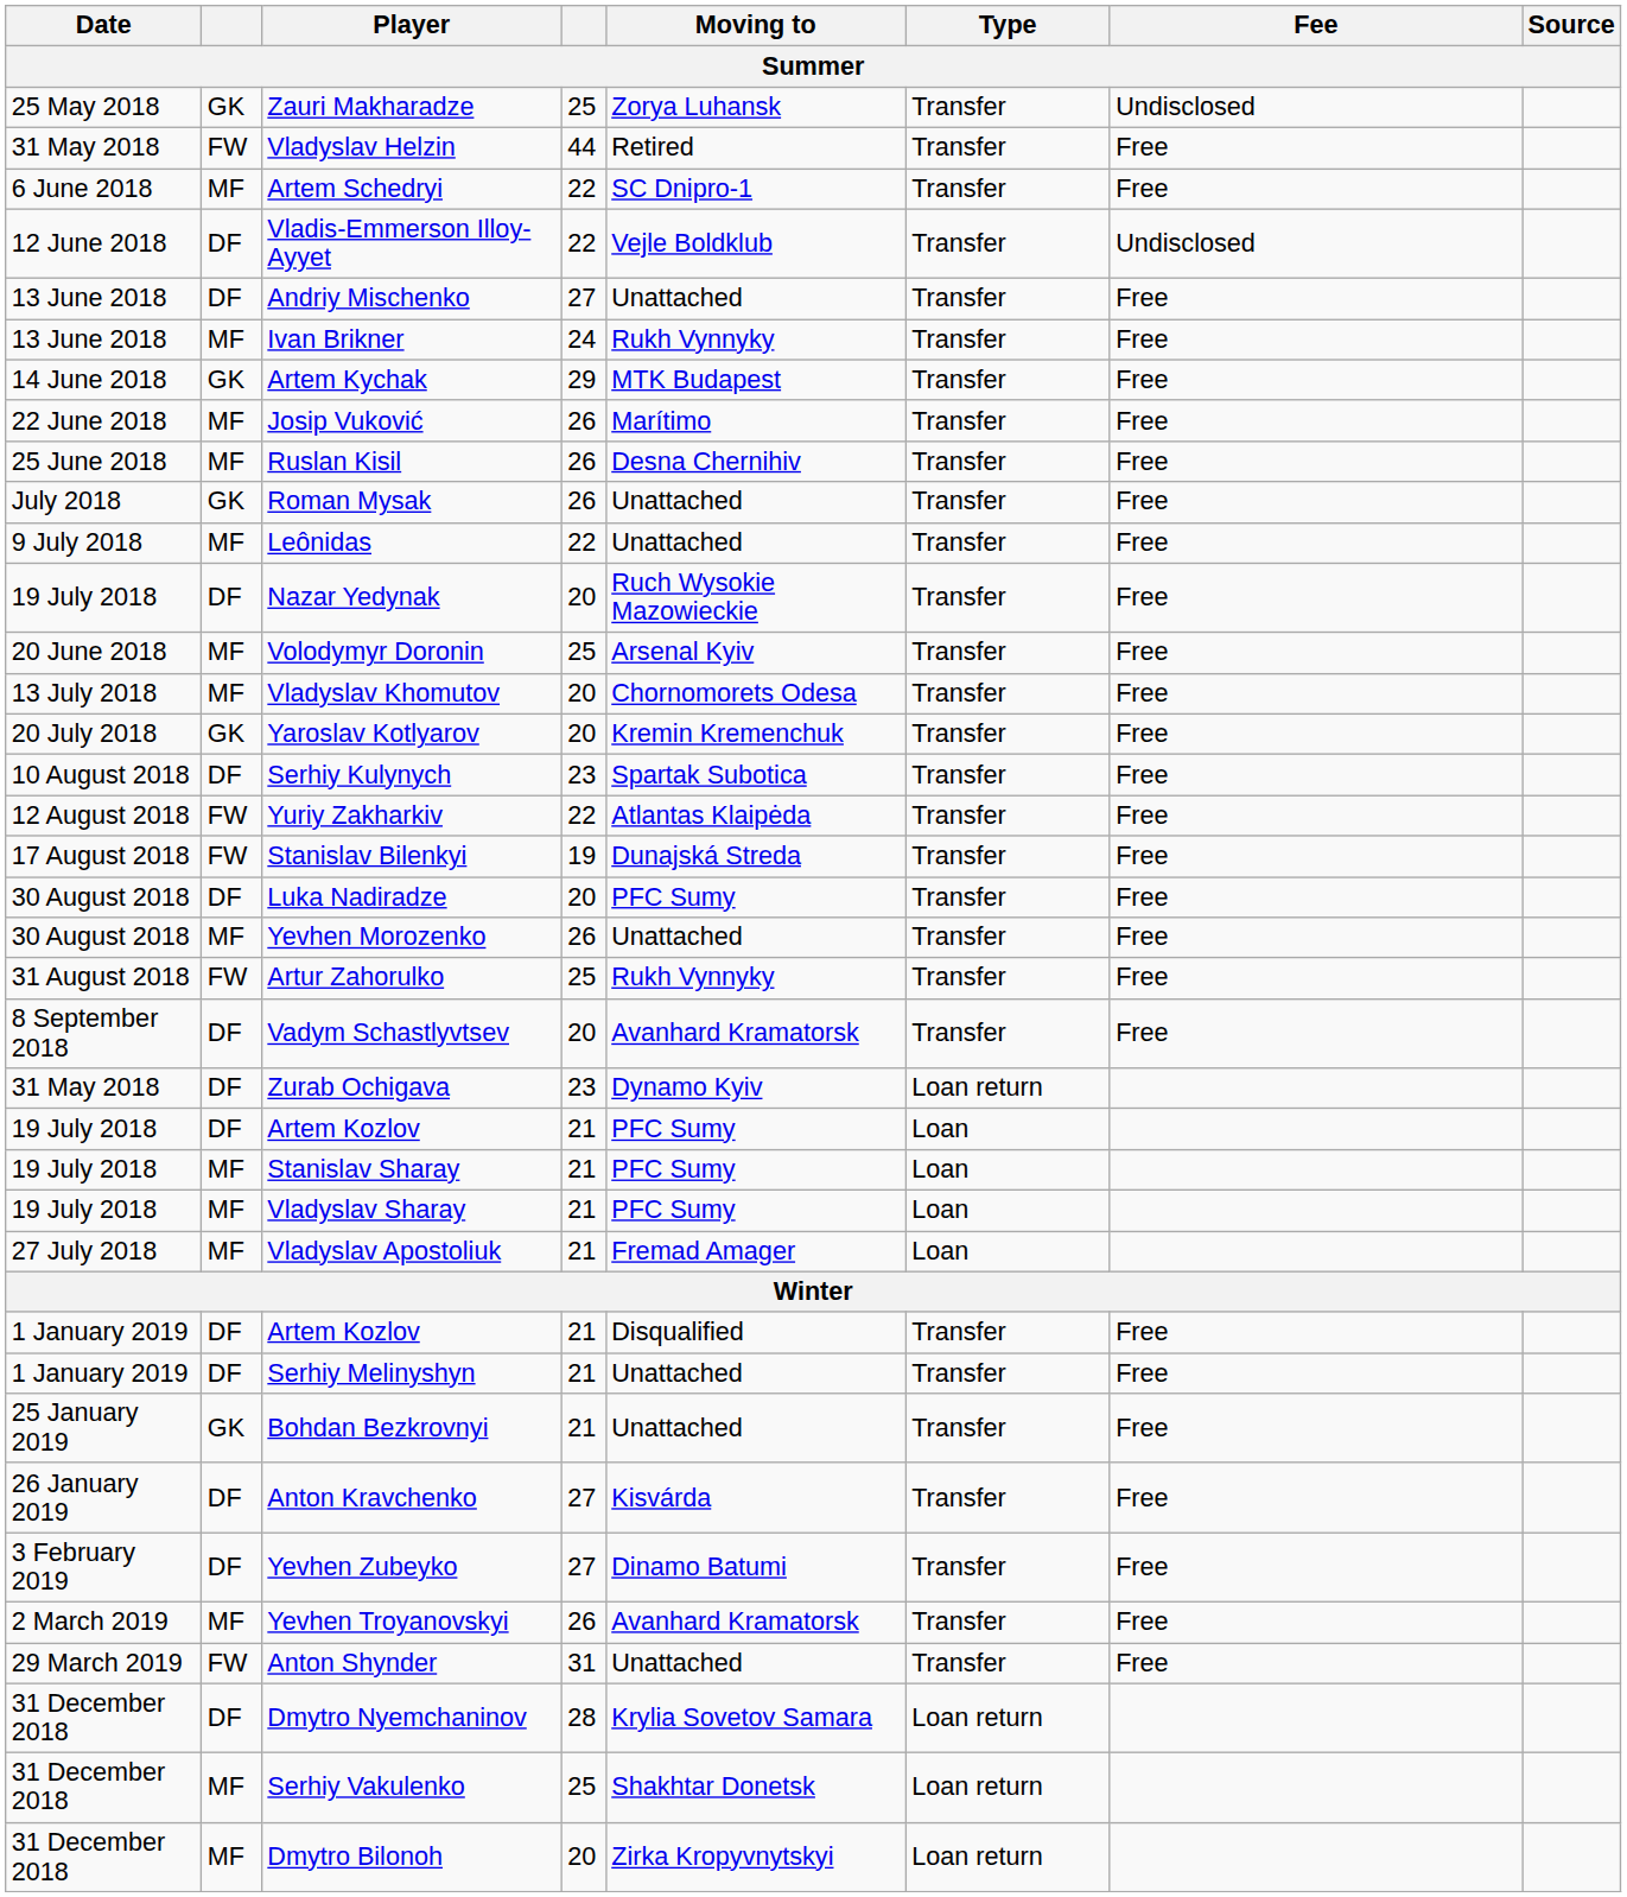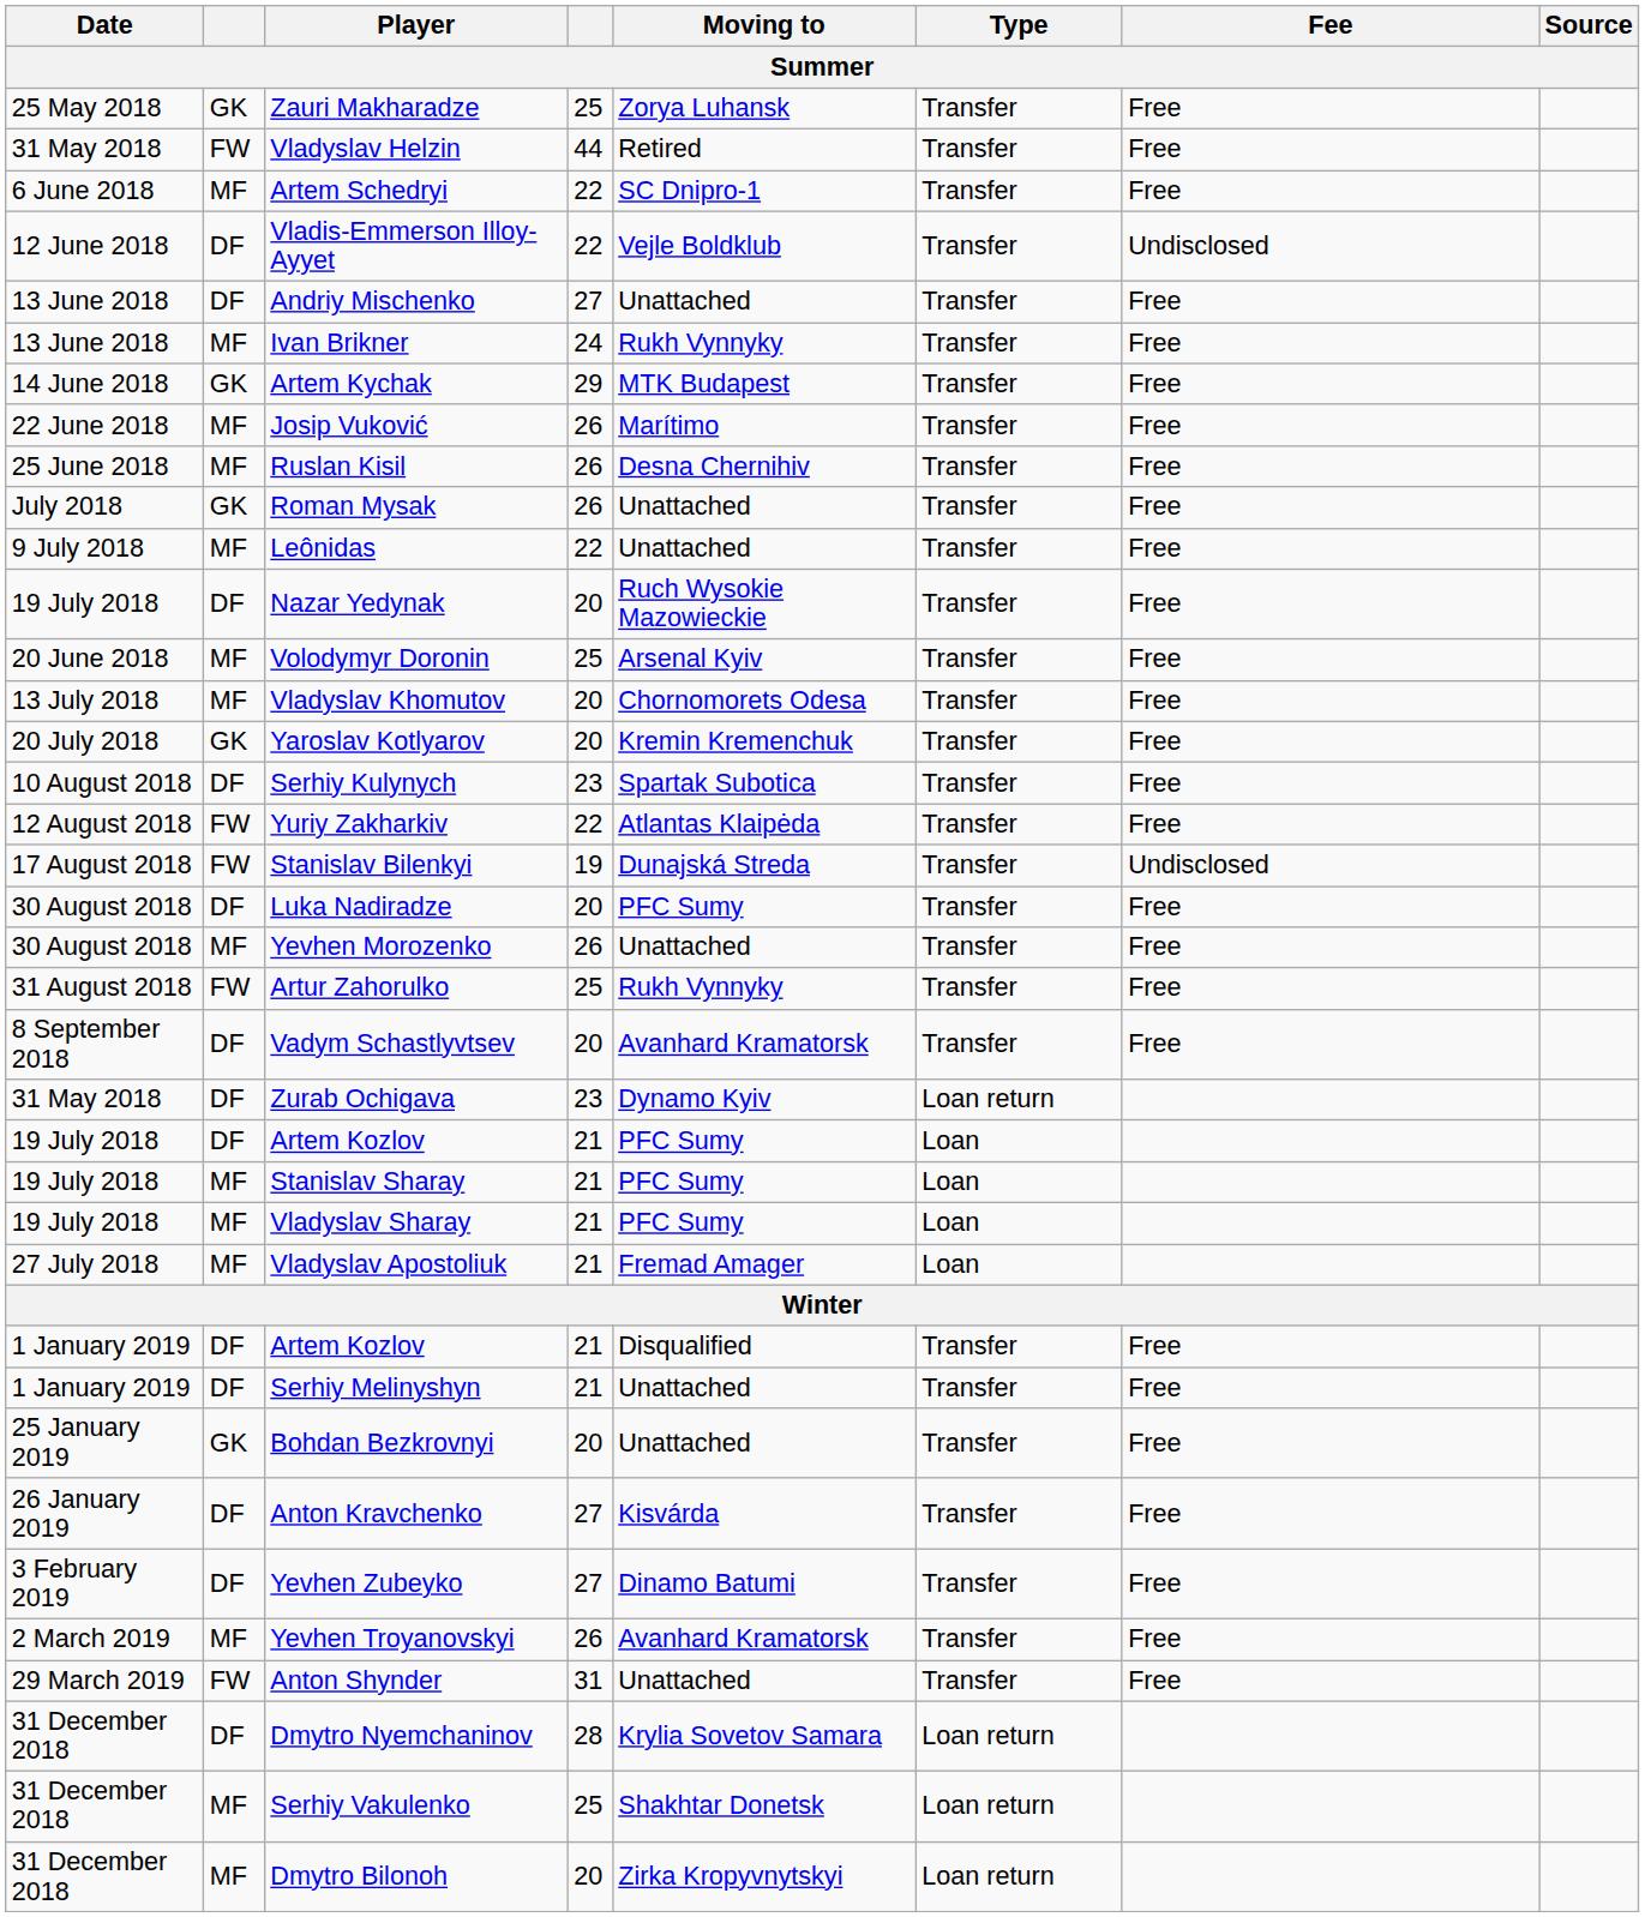 <table class="wikitable sortable">
 <tr>
 <th style="width:115px;">Date</th>
 <th style="width:30px;"></th>
 <th style="width:180px;">Player</th>
 <th style="width:20px;"></th>
 <th style="width:180px;">Moving to</th>
 <th style="width:120px;" class="unsortable">Type</th>
 <th style="width:250px;" class="unsortable">Fee</th>
 <th style="width:20px;">Source</th>
 </tr>
 <tr>
 <th colspan=8>Summer</th>
 </tr>
 <tr>
 <td>25 May 2018</td>
 <td>GK</td>
 <td> <a href='#'>Zauri Makharadze</a></td>
 <td>25</td>
 <td> <a href='#'>Zorya Luhansk</a></td>
 <td>Transfer</td>
-<td>Undisclosed</td>
+<td>Free</td>
 <td></td>
 </tr>
 <tr>
 <td>31 May 2018</td>
 <td>FW</td>
 <td> <a href='#'>Vladyslav Helzin</a></td>
 <td>44</td>
 <td>Retired</td>
 <td>Transfer</td>
 <td>Free</td>
 <td></td>
 </tr>
 <tr>
 <td>6 June 2018</td>
 <td>MF</td>
 <td> <a href='#'>Artem Schedryi</a></td>
 <td>22</td>
 <td> <a href='#'>SC Dnipro-1</a></td>
 <td>Transfer</td>
 <td>Free</td>
 <td></td>
 </tr>
 <tr>
 <td>12 June 2018</td>
 <td>DF</td>
 <td> <a href='#'>Vladis-Emmerson Illoy-Ayyet</a></td>
 <td>22</td>
 <td> <a href='#'>Vejle Boldklub</a></td>
 <td>Transfer</td>
 <td>Undisclosed</td>
 <td></td>
 </tr>
 <tr>
 <td>13 June 2018</td>
 <td>DF</td>
 <td> <a href='#'>Andriy Mischenko</a></td>
 <td>27</td>
 <td>Unattached</td>
 <td>Transfer</td>
 <td>Free</td>
 <td></td>
 </tr>
 <tr>
 <td>13 June 2018</td>
 <td>MF</td>
 <td> <a href='#'>Ivan Brikner</a></td>
 <td>24</td>
 <td> <a href='#'>Rukh Vynnyky</a></td>
 <td>Transfer</td>
 <td>Free</td>
 <td></td>
 </tr>
 <tr>
 <td>14 June 2018</td>
 <td>GK</td>
 <td> <a href='#'>Artem Kychak</a></td>
 <td>29</td>
 <td> <a href='#'>MTK Budapest</a></td>
 <td>Transfer</td>
 <td>Free</td>
 <td></td>
 </tr>
 <tr>
 <td>22 June 2018</td>
 <td>MF</td>
 <td> <a href='#'>Josip Vuković</a></td>
 <td>26</td>
 <td> <a href='#'>Marítimo</a></td>
 <td>Transfer</td>
 <td>Free</td>
 <td></td>
 </tr>
 <tr>
 <td>25 June 2018</td>
 <td>MF</td>
 <td> <a href='#'>Ruslan Kisil</a></td>
 <td>26</td>
 <td> <a href='#'>Desna Chernihiv</a></td>
 <td>Transfer</td>
 <td>Free</td>
 <td></td>
 </tr>
 <tr>
 <td>July 2018</td>
 <td>GK</td>
 <td> <a href='#'>Roman Mysak</a></td>
 <td>26</td>
 <td>Unattached</td>
 <td>Transfer</td>
 <td>Free</td>
 <td></td>
 </tr>
 <tr>
 <td>9 July 2018</td>
 <td>MF</td>
 <td> <a href='#'>Leônidas</a></td>
 <td>22</td>
 <td>Unattached</td>
 <td>Transfer</td>
 <td>Free</td>
 <td></td>
 </tr>
 <tr>
 <td>19 July 2018</td>
 <td>DF</td>
 <td> <a href='#'>Nazar Yedynak</a></td>
 <td>20</td>
 <td> <a href='#'>Ruch Wysokie Mazowieckie</a></td>
 <td>Transfer</td>
 <td>Free</td>
 <td></td>
 </tr>
 <tr>
 <td>20 June 2018</td>
 <td>MF</td>
 <td> <a href='#'>Volodymyr Doronin</a></td>
 <td>25</td>
 <td> <a href='#'>Arsenal Kyiv</a></td>
 <td>Transfer</td>
 <td>Free</td>
 <td></td>
 </tr>
 <tr>
 <td>13 July 2018</td>
 <td>MF</td>
 <td> <a href='#'>Vladyslav Khomutov</a></td>
 <td>20</td>
 <td> <a href='#'>Chornomorets Odesa</a></td>
 <td>Transfer</td>
 <td>Free</td>
 <td></td>
 </tr>
 <tr>
 <td>20 July 2018</td>
 <td>GK</td>
 <td> <a href='#'>Yaroslav Kotlyarov</a></td>
 <td>20</td>
 <td> <a href='#'>Kremin Kremenchuk</a></td>
 <td>Transfer</td>
 <td>Free</td>
 <td></td>
 </tr>
 <tr>
 <td>10 August 2018</td>
 <td>DF</td>
 <td> <a href='#'>Serhiy Kulynych</a></td>
 <td>23</td>
 <td> <a href='#'>Spartak Subotica</a></td>
 <td>Transfer</td>
 <td>Free</td>
 <td></td>
 </tr>
 <tr>
 <td>12 August 2018</td>
 <td>FW</td>
 <td> <a href='#'>Yuriy Zakharkiv</a></td>
 <td>22</td>
 <td> <a href='#'>Atlantas Klaipėda</a></td>
 <td>Transfer</td>
 <td>Free</td>
 <td></td>
 </tr>
 <tr>
 <td>17 August 2018</td>
 <td>FW</td>
 <td> <a href='#'>Stanislav Bilenkyi</a></td>
 <td>19</td>
 <td> <a href='#'>Dunajská Streda</a></td>
 <td>Transfer</td>
-<td>Free</td>
+<td>Undisclosed</td>
 <td></td>
 </tr>
 <tr>
 <td>30 August 2018</td>
 <td>DF</td>
 <td> <a href='#'>Luka Nadiradze</a></td>
 <td>20</td>
 <td> <a href='#'>PFC Sumy</a></td>
 <td>Transfer</td>
 <td>Free</td>
 <td></td>
 </tr>
 <tr>
 <td>30 August 2018</td>
 <td>MF</td>
 <td> <a href='#'>Yevhen Morozenko</a></td>
 <td>26</td>
 <td>Unattached</td>
 <td>Transfer</td>
 <td>Free</td>
 <td></td>
 </tr>
 <tr>
 <td>31 August 2018</td>
 <td>FW</td>
 <td> <a href='#'>Artur Zahorulko</a></td>
 <td>25</td>
 <td> <a href='#'>Rukh Vynnyky</a></td>
 <td>Transfer</td>
 <td>Free</td>
 <td></td>
 </tr>
 <tr>
 <td>8 September 2018</td>
 <td>DF</td>
 <td> <a href='#'>Vadym Schastlyvtsev</a></td>
 <td>20</td>
 <td> <a href='#'>Avanhard Kramatorsk</a></td>
 <td>Transfer</td>
 <td>Free</td>
 <td></td>
 </tr>
 <tr>
 <td>31 May 2018</td>
 <td>DF</td>
 <td> <a href='#'>Zurab Ochigava</a></td>
 <td>23</td>
 <td> <a href='#'>Dynamo Kyiv</a></td>
 <td>Loan return</td>
 <td></td>
 <td></td>
 </tr>
 <tr>
 <td>19 July 2018</td>
 <td>DF</td>
 <td> <a href='#'>Artem Kozlov</a></td>
 <td>21</td>
 <td> <a href='#'>PFC Sumy</a></td>
 <td>Loan</td>
 <td></td>
 <td></td>
 </tr>
 <tr>
 <td>19 July 2018</td>
 <td>MF</td>
 <td> <a href='#'>Stanislav Sharay</a></td>
 <td>21</td>
 <td> <a href='#'>PFC Sumy</a></td>
 <td>Loan</td>
 <td></td>
 <td></td>
 </tr>
 <tr>
 <td>19 July 2018</td>
 <td>MF</td>
 <td> <a href='#'>Vladyslav Sharay</a></td>
 <td>21</td>
 <td> <a href='#'>PFC Sumy</a></td>
 <td>Loan</td>
 <td></td>
 <td></td>
 </tr>
 <tr>
 <td>27 July 2018</td>
 <td>MF</td>
 <td> <a href='#'>Vladyslav Apostoliuk</a></td>
 <td>21</td>
 <td> <a href='#'>Fremad Amager</a></td>
 <td>Loan</td>
 <td></td>
 <td></td>
 </tr>
 <tr>
 <th colspan=8>Winter</th>
 </tr>
 <tr>
 <td>1 January 2019</td>
 <td>DF</td>
 <td> <a href='#'>Artem Kozlov</a></td>
 <td>21</td>
 <td>Disqualified</td>
 <td>Transfer</td>
 <td>Free</td>
 <td></td>
 </tr>
 <tr>
 <td>1 January 2019</td>
 <td>DF</td>
 <td> <a href='#'>Serhiy Melinyshyn</a></td>
 <td>21</td>
 <td>Unattached</td>
 <td>Transfer</td>
 <td>Free</td>
 <td></td>
 </tr>
 <tr>
 <td>25 January 2019</td>
 <td>GK</td>
 <td> <a href='#'>Bohdan Bezkrovnyi</a></td>
-<td>21</td>
+<td>20</td>
 <td>Unattached</td>
 <td>Transfer</td>
 <td>Free</td>
 <td></td>
 </tr>
 <tr>
 <td>26 January 2019</td>
 <td>DF</td>
 <td> <a href='#'>Anton Kravchenko</a></td>
 <td>27</td>
 <td> <a href='#'>Kisvárda</a></td>
 <td>Transfer</td>
 <td>Free</td>
 <td></td>
 </tr>
 <tr>
 <td>3 February 2019</td>
 <td>DF</td>
 <td> <a href='#'>Yevhen Zubeyko</a></td>
 <td>27</td>
 <td> <a href='#'>Dinamo Batumi</a></td>
 <td>Transfer</td>
 <td>Free</td>
 <td></td>
 </tr>
 <tr>
 <td>2 March 2019</td>
 <td>MF</td>
 <td> <a href='#'>Yevhen Troyanovskyi</a></td>
 <td>26</td>
 <td> <a href='#'>Avanhard Kramatorsk</a></td>
 <td>Transfer</td>
 <td>Free</td>
 <td></td>
 </tr>
 <tr>
 <td>29 March 2019</td>
 <td>FW</td>
 <td> <a href='#'>Anton Shynder</a></td>
 <td>31</td>
 <td>Unattached</td>
 <td>Transfer</td>
 <td>Free</td>
 <td></td>
 </tr>
 <tr>
 <td>31 December 2018</td>
 <td>DF</td>
 <td> <a href='#'>Dmytro Nyemchaninov</a></td>
 <td>28</td>
 <td> <a href='#'>Krylia Sovetov Samara</a></td>
 <td>Loan return</td>
 <td></td>
 <td></td>
 </tr>
 <tr>
 <td>31 December 2018</td>
 <td>MF</td>
 <td> <a href='#'>Serhiy Vakulenko</a></td>
 <td>25</td>
 <td> <a href='#'>Shakhtar Donetsk</a></td>
 <td>Loan return</td>
 <td></td>
 <td></td>
 </tr>
 <tr>
 <td>31 December 2018</td>
 <td>MF</td>
 <td> <a href='#'>Dmytro Bilonoh</a></td>
 <td>20</td>
 <td> <a href='#'>Zirka Kropyvnytskyi</a></td>
 <td>Loan return</td>
 <td></td>
 <td></td>
 </tr>
 <tr>
 </tr>
 </table>
